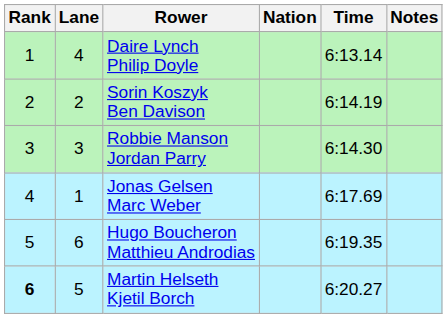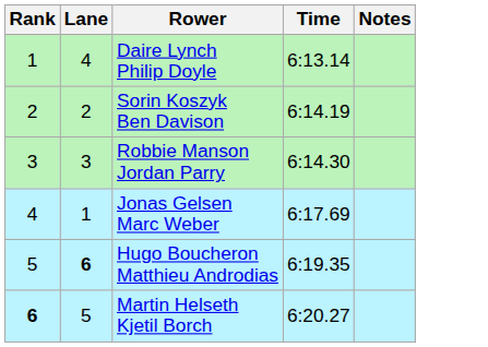 <table class="wikitable sortable" style="text-align:center">
 <tr>
 <th>Rank</th>
 <th>Lane</th>
 <th>Rower</th>
-<th>Nation</th>
 <th>Time</th>
 <th>Notes</th>
 </tr>
 <tr bgcolor=bbf3bb>
 <td>1</td>
 <td>4</td>
 <td align=left><a href='#'>Daire Lynch</a><br><a href='#'>Philip Doyle</a></td>
-<td align=left></td>
 <td>6:13.14</td>
 <td></td>
 </tr>
 <tr bgcolor=bbf3bb>
 <td>2</td>
 <td>2</td>
 <td align=left><a href='#'>Sorin Koszyk</a><br><a href='#'>Ben Davison</a></td>
-<td align=left></td>
 <td>6:14.19</td>
 <td></td>
 </tr>
 <tr bgcolor=bbf3bb>
 <td>3</td>
 <td>3</td>
 <td align=left><a href='#'>Robbie Manson</a><br><a href='#'>Jordan Parry</a></td>
-<td align=left></td>
 <td>6:14.30</td>
 <td></td>
 </tr>
 <tr bgcolor="bbf3ff">
 <td>4</td>
 <td>1</td>
 <td align="left"><a href='#'>Jonas Gelsen</a><br><a href='#'>Marc Weber</a></td>
-<td align="left"></td>
 <td>6:17.69</td>
 <td></td>
 </tr>
 <tr bgcolor="bbf3ff">
 <td>5</td>
-<td>6</td>
+<td><strong>6</strong></td>
 <td align="left"><a href='#'>Hugo Boucheron</a><br><a href='#'>Matthieu Androdias</a></td>
-<td align="left"></td>
 <td>6:19.35</td>
 <td></td>
 </tr>
 <tr bgcolor="bbf3ff">
 <td><strong>6</strong></td>
 <td>5</td>
 <td align="left"><a href='#'>Martin Helseth</a><br><a href='#'>Kjetil Borch</a></td>
-<td align="left"></td>
 <td>6:20.27</td>
 <td></td>
 </tr>
 </table>
